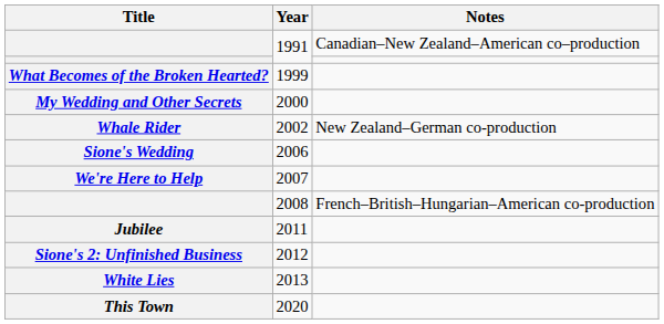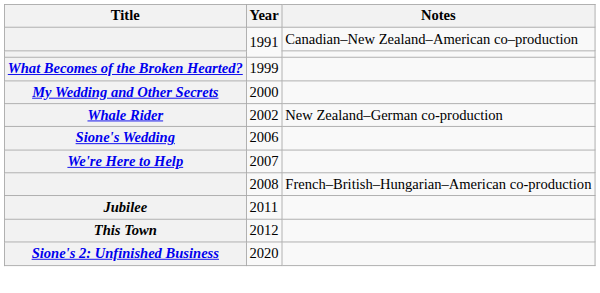 <table class="wikitable sortable plainrowheaders">
 <tr>
 <th scope="col">Title</th>
 <th scope="col">Year</th>
 <th scope="col" class="unsortable">Notes</th>
 </tr>
 <tr>
 <th scope="row"><em></em></th>
 <td rowspan="2">1991</td>
 <td>Canadian–New Zealand–American co–production</td>
 </tr>
 <tr>
 <th scope="row"><em></em></th>
 <td></td>
 </tr>
 <tr>
 <th scope="row"><em><a href='#'>What Becomes of the Broken Hearted?</a></em></th>
 <td>1999</td>
 <td></td>
 </tr>
 <tr>
 <th scope="row"><em><a href='#'>My Wedding and Other Secrets</a></em></th>
 <td>2000</td>
 <td></td>
 </tr>
 <tr>
 <th scope="row"><em><a href='#'>Whale Rider</a></em></th>
 <td>2002</td>
 <td>New Zealand–German co-production</td>
 </tr>
 <tr>
 <th scope="row"><em><a href='#'>Sione's Wedding</a></em></th>
 <td>2006</td>
 <td></td>
 </tr>
 <tr>
 <th scope="row"><em><a href='#'>We're Here to Help</a></em></th>
 <td>2007</td>
 <td></td>
 </tr>
 <tr>
 <th scope="row"><em></em></th>
 <td>2008</td>
 <td>French–British–Hungarian–American co-production</td>
 </tr>
 <tr>
 <th scope="row"><em>Jubilee</em></th>
 <td>2011</td>
 <td></td>
 </tr>
 <tr>
-<th scope="row"><em><a href='#'>Sione's 2: Unfinished Business</a></em></th>
+<th scope="row"><em>This Town</em></th>
 <td>2012</td>
 <td></td>
 </tr>
 <tr>
-<th scope="row"><em><a href='#'>White Lies</a></em></th>
-<td>2013</td>
-<td></td>
-</tr>
-<tr>
-<th scope="row"><em>This Town</em></th>
+<th scope="row"><em><a href='#'>Sione's 2: Unfinished Business</a></em></th>
 <td>2020</td>
 <td></td>
 </tr>
 </table>
